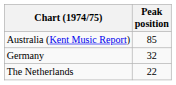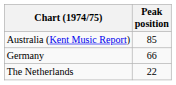 <table class="wikitable">
 <tr>
 <th>Chart (1974/75)</th>
 <th>Peak<br> position</th>
 </tr>
 <tr>
 <td>Australia (<a href='#'>Kent Music Report</a>)</td>
 <td align="center">85</td>
 </tr>
 <tr>
 <td>Germany</td>
-<td align="center">32</td>
+<td align="center">66</td>
 </tr>
 <tr>
 <td>The Netherlands</td>
 <td align="center">22</td>
 </tr>
 </table>
